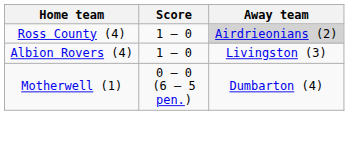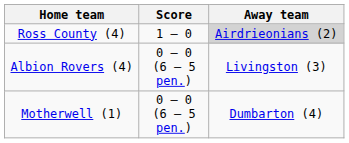 <table class="wikitable" style="text-align: center">
 <tr>
 <th width=140>Home team</th>
 <th width=70>Score</th>
 <th width=140>Away team</th>
 </tr>
 <tr>
 <td><a href='#'>Ross County</a> (4)</td>
 <td>1 – 0</td>
 <td style="background: lightgrey;"><a href='#'>Airdrieonians</a> (2)</td>
 </tr>
 <tr>
 <td><a href='#'>Albion Rovers</a> (4)</td>
-<td>1 – 0</td>
+<td>0 – 0<br> (6 – 5 <a href='#'>pen.</a>)</td>
 <td><a href='#'>Livingston</a> (3)</td>
 </tr>
 <tr>
 <td><a href='#'>Motherwell</a> (1)</td>
 <td>0 – 0<br> (6 – 5 <a href='#'>pen.</a>)</td>
 <td><a href='#'>Dumbarton</a> (4)</td>
 </tr>
 </table>
